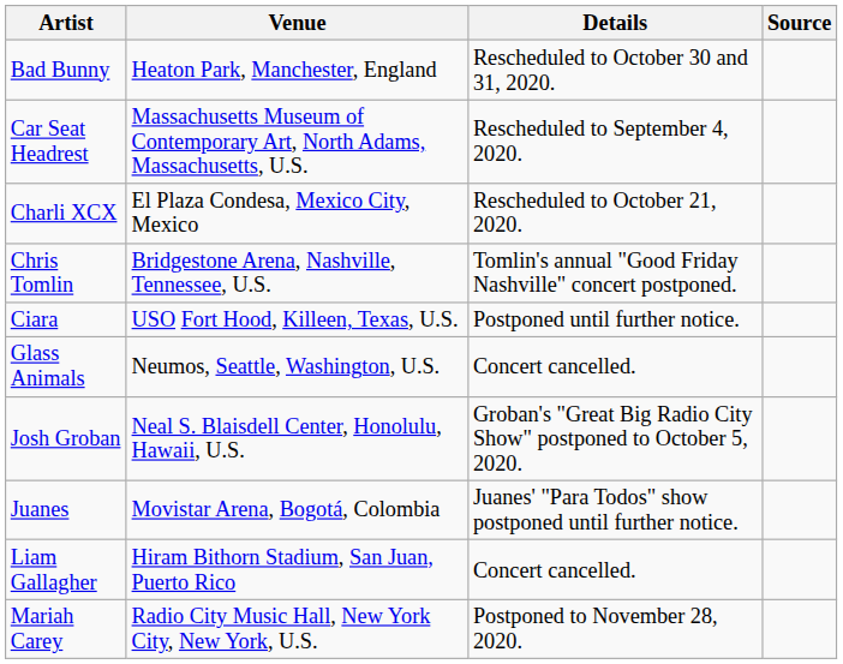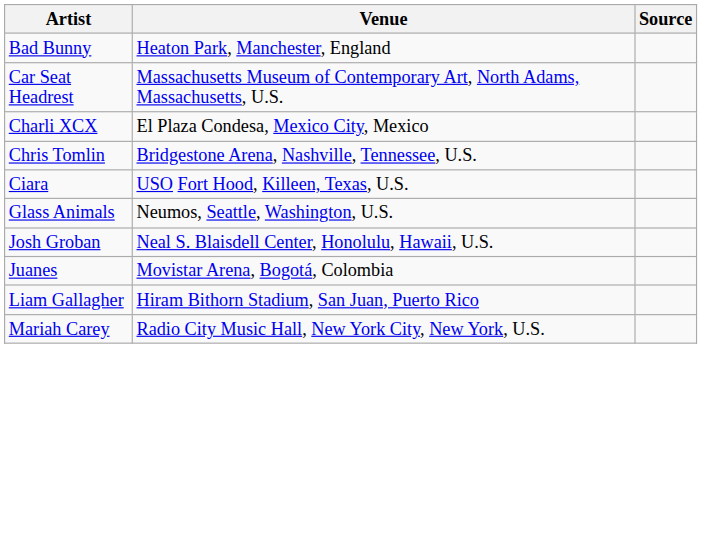 <table class="wikitable sortable">
 <tr>
 <th>Artist</th>
 <th>Venue</th>
-<th>Details</th>
 <th>Source</th>
 </tr>
 <tr>
 <td><a href='#'>Bad Bunny</a></td>
 <td><a href='#'>Heaton Park</a>, <a href='#'>Manchester</a>, England</td>
-<td>Rescheduled to October 30 and 31, 2020.</td>
 <td></td>
 </tr>
 <tr>
 <td><a href='#'>Car Seat Headrest</a></td>
 <td><a href='#'>Massachusetts Museum of Contemporary Art</a>, <a href='#'>North Adams, Massachusetts</a>, U.S.</td>
-<td>Rescheduled to September 4, 2020.</td>
 <td></td>
 </tr>
 <tr>
 <td><a href='#'>Charli XCX</a></td>
 <td>El Plaza Condesa, <a href='#'>Mexico City</a>, Mexico</td>
-<td>Rescheduled to October 21, 2020.</td>
 <td></td>
 </tr>
 <tr>
 <td><a href='#'>Chris Tomlin</a></td>
 <td><a href='#'>Bridgestone Arena</a>, <a href='#'>Nashville</a>, <a href='#'>Tennessee</a>, U.S.</td>
-<td>Tomlin's annual "Good Friday Nashville" concert postponed.</td>
 <td></td>
 </tr>
 <tr>
 <td><a href='#'>Ciara</a></td>
 <td><a href='#'>USO</a> <a href='#'>Fort Hood</a>, <a href='#'>Killeen, Texas</a>, U.S.</td>
-<td>Postponed until further notice.</td>
 <td></td>
 </tr>
 <tr>
 <td><a href='#'>Glass Animals</a></td>
 <td>Neumos, <a href='#'>Seattle</a>, <a href='#'>Washington</a>, U.S.</td>
-<td>Concert cancelled.</td>
 <td></td>
 </tr>
 <tr>
 <td><a href='#'>Josh Groban</a></td>
 <td><a href='#'>Neal S. Blaisdell Center</a>, <a href='#'>Honolulu</a>, <a href='#'>Hawaii</a>, U.S.</td>
-<td>Groban's "Great Big Radio City Show" postponed to October 5, 2020.</td>
 <td></td>
 </tr>
 <tr>
 <td><a href='#'>Juanes</a></td>
 <td><a href='#'>Movistar Arena</a>, <a href='#'>Bogotá</a>, Colombia</td>
-<td>Juanes' "Para Todos" show postponed until further notice.</td>
 <td></td>
 </tr>
 <tr>
 <td><a href='#'>Liam Gallagher</a></td>
 <td><a href='#'>Hiram Bithorn Stadium</a>, <a href='#'>San Juan, Puerto Rico</a></td>
-<td>Concert cancelled.</td>
 <td></td>
 </tr>
 <tr>
 <td><a href='#'>Mariah Carey</a></td>
 <td><a href='#'>Radio City Music Hall</a>, <a href='#'>New York City</a>, <a href='#'>New York</a>, U.S.</td>
-<td>Postponed to November 28, 2020.</td>
 <td></td>
 </tr>
 </table>
